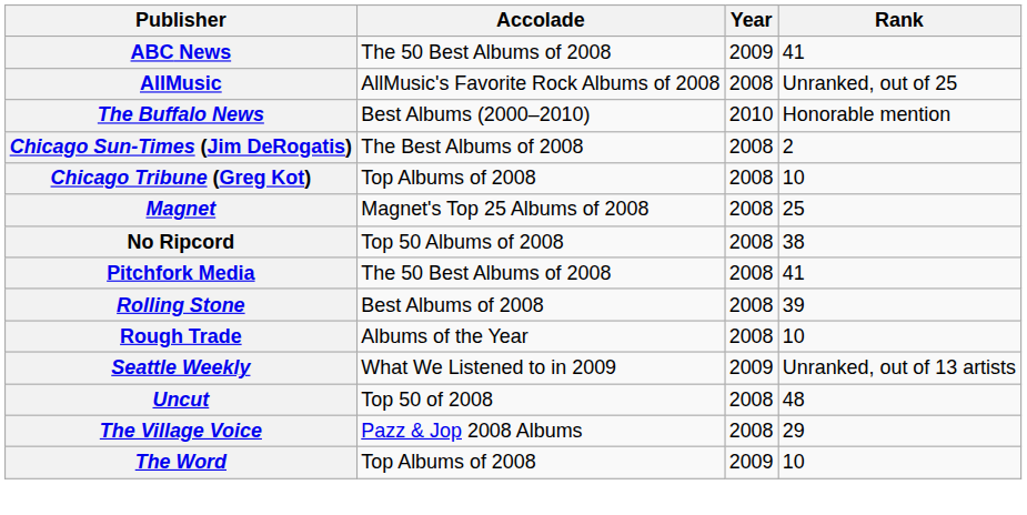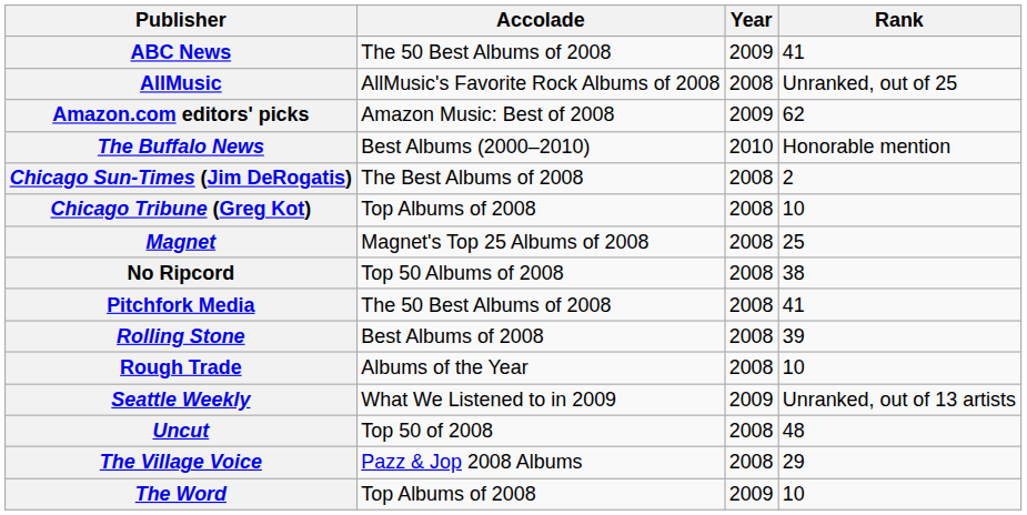 <table class="wikitable">
 <tr>
 <th scope="col">Publisher</th>
 <th scope="col">Accolade</th>
 <th scope="col">Year</th>
 <th scope="col">Rank</th>
 </tr>
 <tr>
 <th scope="row"><a href='#'><abbr>ABC</abbr> News</a></th>
 <td>The 50 Best Albums of 2008</td>
 <td>2009</td>
 <td>41</td>
 </tr>
 <tr>
 <th scope="row"><a href='#'>AllMusic</a></th>
 <td>AllMusic's Favorite Rock Albums of 2008</td>
 <td>2008</td>
 <td>Unranked, out of 25</td>
+</tr>
+<tr>
+<th scope="row"><a href='#'>Amazon.com</a> editors' picks</th>
+<td>Amazon Music: Best of 2008</td>
+<td>2009</td>
+<td>62</td>
 </tr>
 <tr>
 <th scope="row"><em><a href='#'>The Buffalo News</a></em></th>
 <td>Best Albums (2000–2010)</td>
 <td>2010</td>
 <td>Honorable mention</td>
 </tr>
 <tr>
 <th scope="row"><em><a href='#'>Chicago Sun-Times</a></em> (<a href='#'>Jim DeRogatis</a>)</th>
 <td>The Best Albums of 2008</td>
 <td>2008</td>
 <td>2</td>
 </tr>
 <tr>
 <th scope="row"><em><a href='#'>Chicago Tribune</a></em> (<a href='#'>Greg Kot</a>)</th>
 <td>Top Albums of 2008</td>
 <td>2008</td>
 <td>10</td>
 </tr>
 <tr>
 <th scope="row"><em><a href='#'>Magnet</a></em></th>
 <td>Magnet's Top 25 Albums of 2008</td>
 <td>2008</td>
 <td>25</td>
 </tr>
 <tr>
 <th scope="row">No Ripcord</th>
 <td>Top 50 Albums of 2008</td>
 <td>2008</td>
 <td>38</td>
 </tr>
 <tr>
 <th scope="row"><a href='#'>Pitchfork Media</a></th>
 <td>The 50 Best Albums of 2008</td>
 <td>2008</td>
 <td>41</td>
 </tr>
 <tr>
 <th scope="row"><em><a href='#'>Rolling Stone</a></em></th>
 <td>Best Albums of 2008</td>
 <td>2008</td>
 <td>39</td>
 </tr>
 <tr>
 <th scope="row"><a href='#'>Rough Trade</a></th>
 <td>Albums of the Year</td>
 <td>2008</td>
 <td>10</td>
 </tr>
 <tr>
 <th scope="row"><em><a href='#'>Seattle Weekly</a></em></th>
 <td>What We Listened to in 2009</td>
 <td>2009</td>
 <td>Unranked, out of 13 artists</td>
 </tr>
 <tr>
 <th scope="row"><em><a href='#'>Uncut</a></em></th>
 <td>Top 50 of 2008</td>
 <td>2008</td>
 <td>48</td>
 </tr>
 <tr>
 <th scope="row"><em><a href='#'>The Village Voice</a></em></th>
 <td><a href='#'>Pazz & Jop</a> 2008 Albums</td>
 <td>2008</td>
 <td>29</td>
 </tr>
 <tr>
 <th scope="row"><em><a href='#'>The Word</a></em></th>
 <td>Top Albums of 2008</td>
 <td>2009</td>
 <td>10</td>
 </tr>
 </table>
